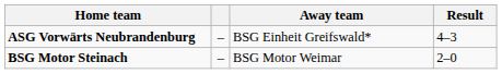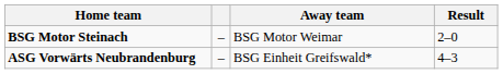 <table class="wikitable" style="width:585px;" border="1">
 <tr>
 <th style="width:250px;" align="left">Home team</th>
 <th style="width:15px;"></th>
 <th style="width:250px;" align="left">Away team</th>
 <th style="width:70px;" align="center;">Result</th>
 </tr>
 <tr>
+<td><strong>BSG Motor Steinach</strong></td>
+<td align="center">–</td>
+<td>BSG Motor Weimar</td>
+<td>2–0</td>
+</tr>
+<tr>
 <td><strong>ASG Vorwärts Neubrandenburg</strong></td>
 <td align="center">–</td>
 <td>BSG Einheit Greifswald*</td>
 <td>4–3</td>
 </tr>
-<tr>
-<td><strong>BSG Motor Steinach</strong></td>
-<td align="center">–</td>
-<td>BSG Motor Weimar</td>
-<td>2–0</td>
-</tr>
 </table>
